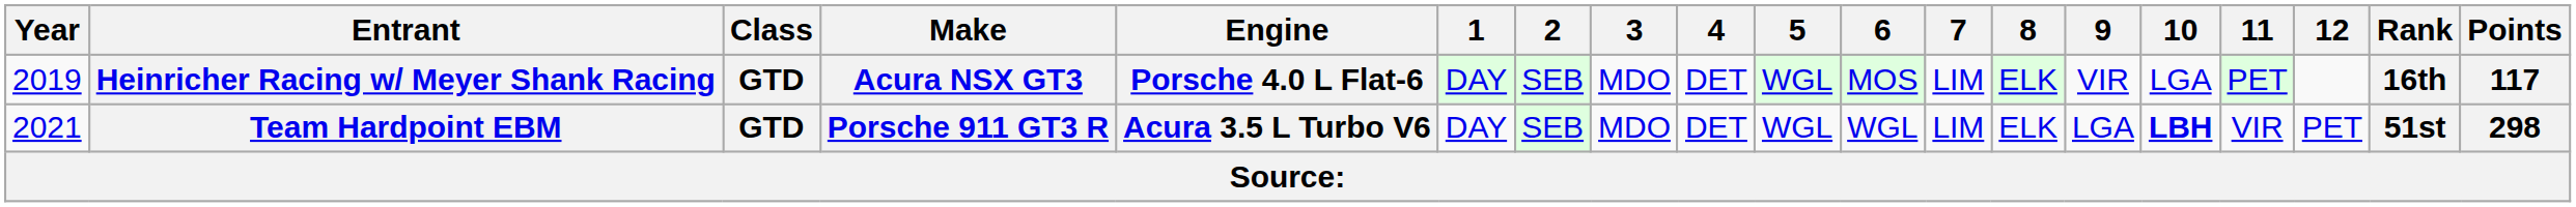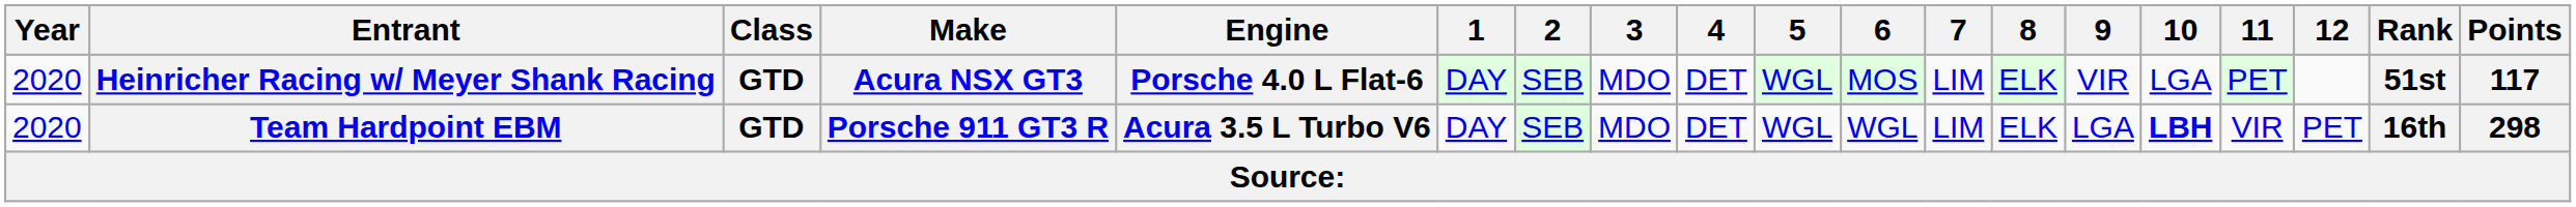 <table class="wikitable" style="text-align:center; font-size:90%">
 <tr>
 <th>Year</th>
 <th>Entrant</th>
 <th>Class</th>
 <th>Make</th>
 <th>Engine</th>
 <th>1</th>
 <th>2</th>
 <th>3</th>
 <th>4</th>
 <th>5</th>
 <th>6</th>
 <th>7</th>
 <th>8</th>
 <th>9</th>
 <th>10</th>
 <th>11</th>
 <th>12</th>
 <th>Rank</th>
 <th>Points</th>
 </tr>
 <tr>
-<td><a href='#'>2019</a></td>
+<td><a href='#'>2020</a></td>
 <th><a href='#'>Heinricher Racing w/ Meyer Shank Racing</a></th>
 <th>GTD</th>
 <th><a href='#'>Acura NSX GT3</a></th>
 <th><a href='#'>Porsche</a> 4.0 L Flat-6</th>
 <td style="background:#DFFFDF;"><a href='#'>DAY</a><br></td>
 <td style="background:#DFFFDF;"><a href='#'>SEB</a><br></td>
 <td><a href='#'>MDO</a></td>
 <td><a href='#'>DET</a></td>
 <td style="background:#DFFFDF;"><a href='#'>WGL</a><br></td>
 <td style="background:#DFFFDF;"><a href='#'>MOS</a><br></td>
 <td><a href='#'>LIM</a></td>
 <td style="background:#DFFFDF;"><a href='#'>ELK</a><br></td>
 <td><a href='#'>VIR</a></td>
 <td><a href='#'>LGA</a></td>
 <td style="background:#DFFFDF;"><a href='#'>PET</a><br></td>
 <td></td>
-<th>16th</th>
+<th>51st</th>
 <th>117</th>
 </tr>
 <tr>
-<td><a href='#'>2021</a></td>
+<td><a href='#'>2020</a></td>
 <th><a href='#'>Team Hardpoint EBM</a></th>
 <th>GTD</th>
 <th><a href='#'>Porsche 911 GT3 R</a></th>
 <th><a href='#'>Acura</a> 3.5 L Turbo V6</th>
 <td><a href='#'>DAY</a></td>
 <td style="background:#DFFFDF;"><a href='#'>SEB</a><br></td>
 <td><a href='#'>MDO</a></td>
 <td><a href='#'>DET</a></td>
 <td><a href='#'>WGL</a></td>
 <td><a href='#'>WGL</a></td>
 <td><a href='#'>LIM</a></td>
 <td><a href='#'>ELK</a></td>
 <td><a href='#'>LGA</a></td>
 <td><strong><a href='#'>LBH</a></strong></td>
 <td><a href='#'>VIR</a></td>
 <td><a href='#'>PET</a></td>
-<th>51st</th>
+<th>16th</th>
 <th>298</th>
 </tr>
 <tr>
 <th colspan="19">Source:</th>
 </tr>
 </table>
